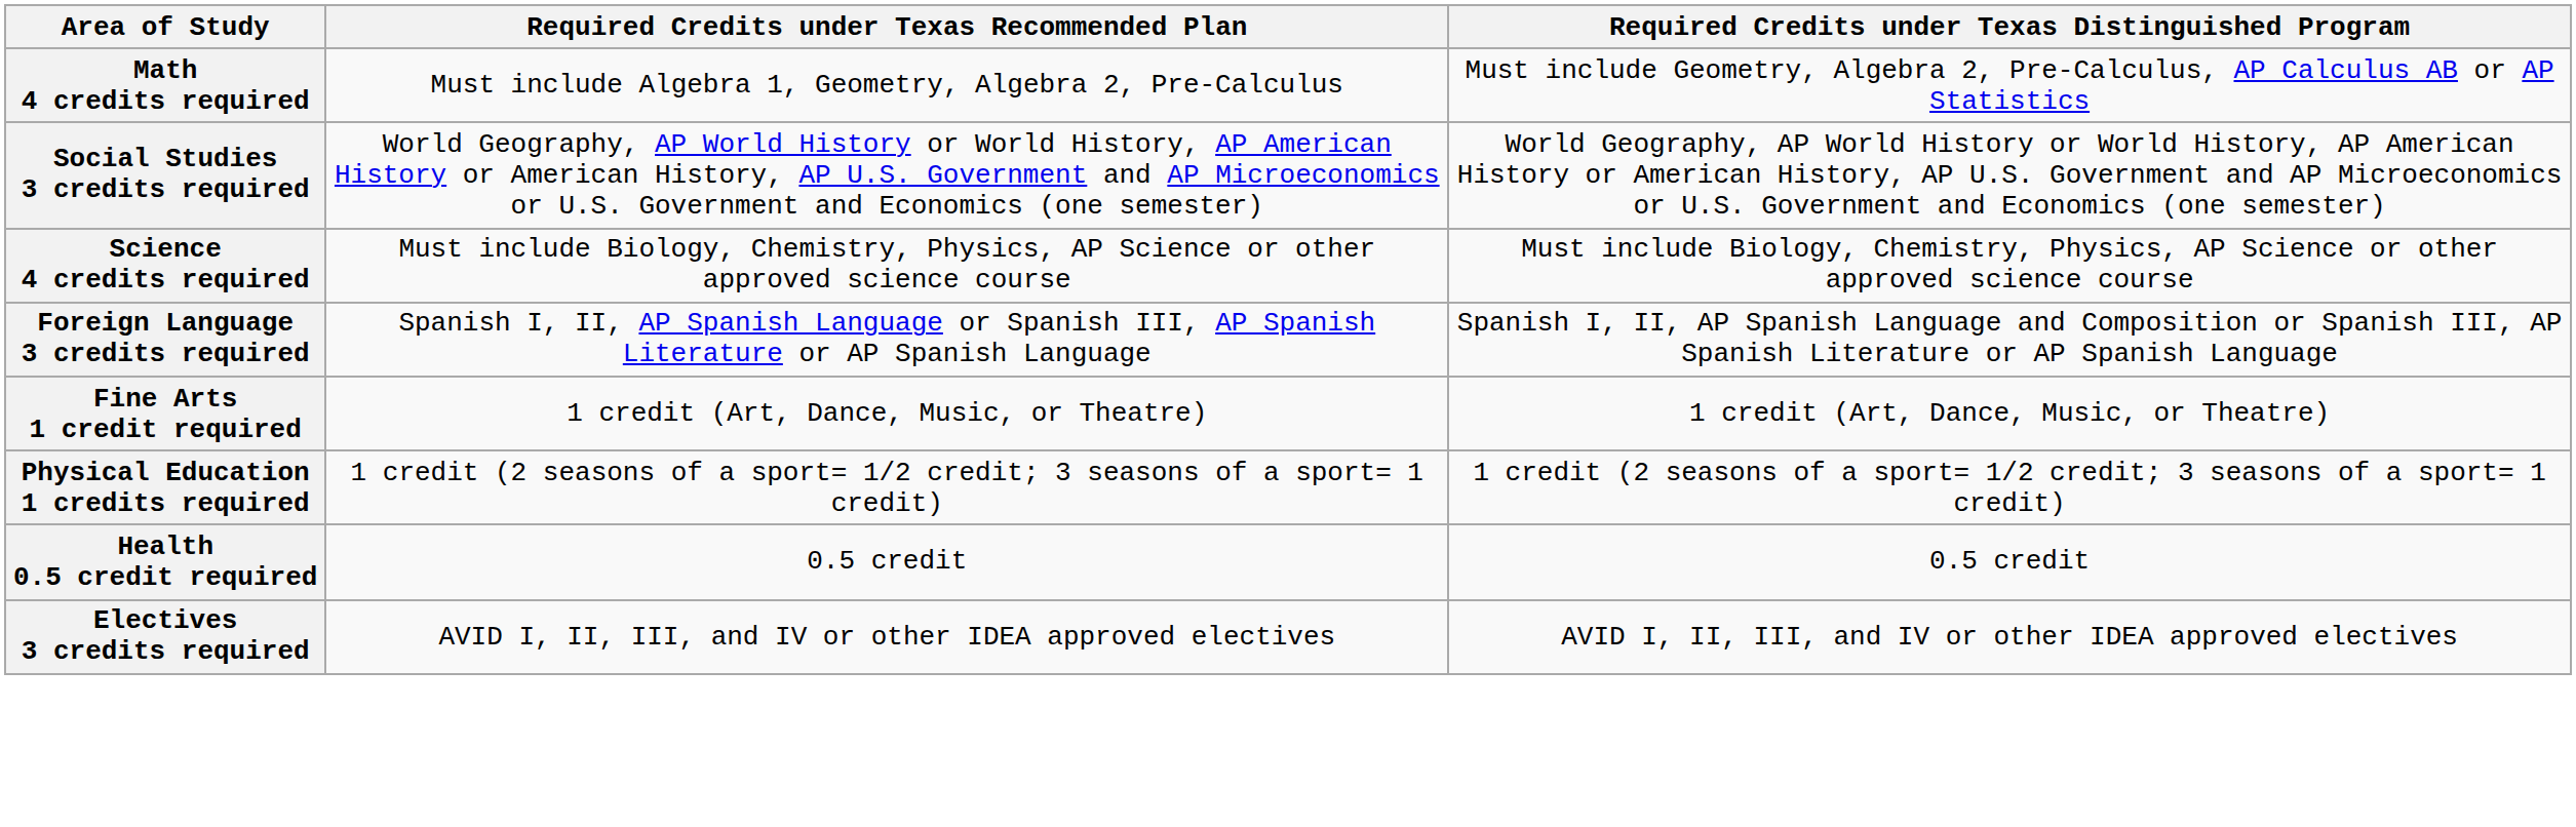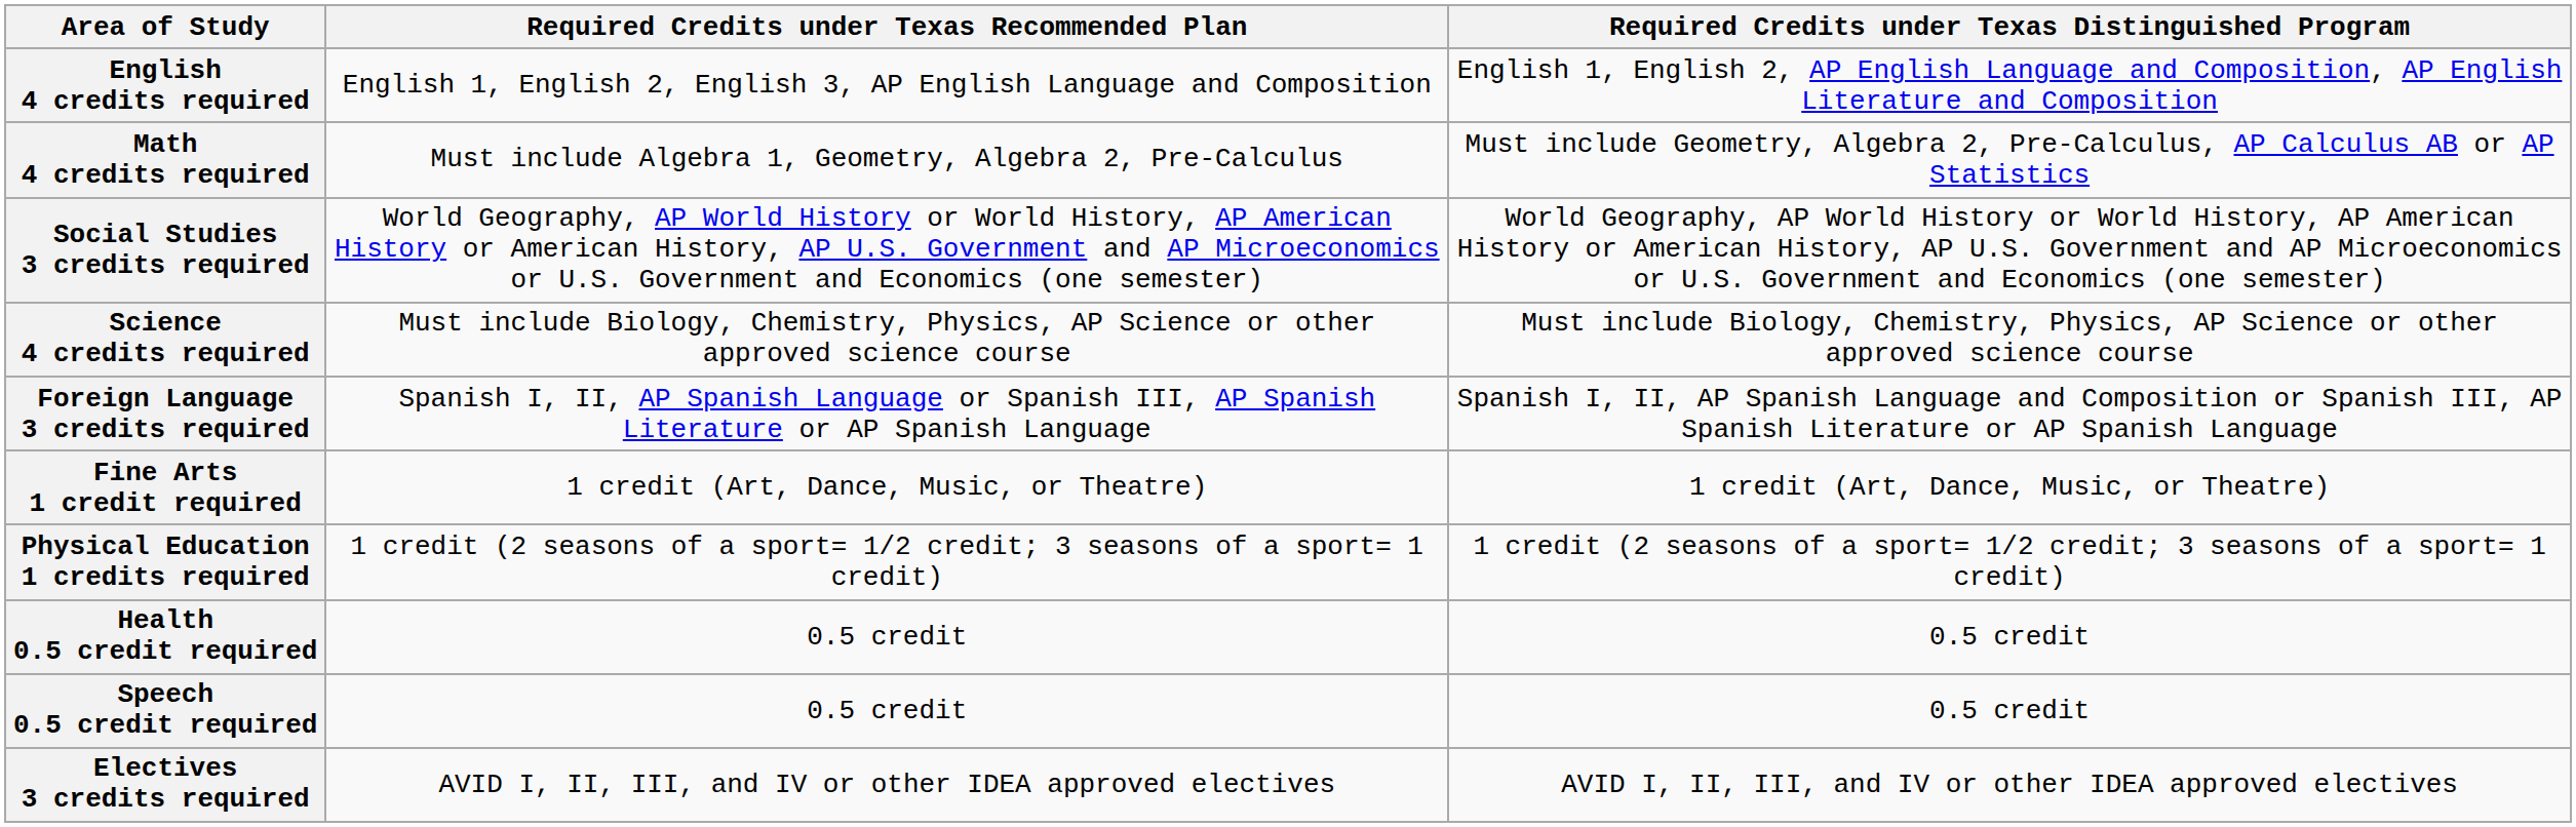 <table class="wikitable">
 <tr>
 <th align="left" width="150pt">Area of Study</th>
 <th align="center">Required Credits under Texas Recommended Plan</th>
 <th align="center">Required Credits under Texas Distinguished Program</th>
+</tr>
+<tr>
+<th align="left" width="150pt">English<br>4 credits required</th>
+<td align="center">English 1, English 2, English 3, AP English Language and Composition</td>
+<td align="center">English 1, English 2, <a href='#'>AP English Language and Composition</a>, <a href='#'>AP English Literature and Composition</a></td>
 </tr>
 <tr>
 <th align="left" width="150pt">Math<br>4 credits required</th>
 <td align="center">Must include Algebra 1, Geometry, Algebra 2, Pre-Calculus</td>
 <td align="center">Must include Geometry, Algebra 2, Pre-Calculus, <a href='#'>AP Calculus AB</a> or <a href='#'>AP Statistics</a></td>
 </tr>
 <tr>
 <th align="center" width="150pt">Social Studies<br>3 credits required</th>
 <td align="center">World Geography, <a href='#'>AP World History</a> or World History, <a href='#'>AP American History</a> or American History, <a href='#'>AP U.S. Government</a> and <a href='#'>AP Microeconomics</a> or U.S. Government and Economics (one semester)</td>
 <td align="center">World Geography, AP World History or World History, AP American History or American History, AP U.S. Government and AP Microeconomics or U.S. Government and Economics (one semester)</td>
 </tr>
 <tr>
 <th align="center" width="150pt">Science<br>4 credits required</th>
 <td align="center">Must include Biology, Chemistry, Physics, AP Science or other approved science course</td>
 <td align="center">Must include Biology, Chemistry, Physics, AP Science or other approved science course</td>
 </tr>
 <tr>
 <th align="center" width="150pt">Foreign Language<br>3 credits required</th>
 <td align="center">Spanish I, II, <a href='#'>AP Spanish Language</a> or Spanish III, <a href='#'>AP Spanish Literature</a> or AP Spanish Language</td>
 <td align="center">Spanish I, II, AP Spanish Language and Composition or Spanish III, AP Spanish Literature or AP Spanish Language</td>
 </tr>
 <tr>
 <th align="center" width="150pt">Fine Arts<br>1 credit required</th>
 <td align="center">1 credit (Art, Dance, Music, or Theatre)</td>
 <td align="center">1 credit (Art, Dance, Music, or Theatre)</td>
 </tr>
 <tr>
 <th align="center" width="150pt">Physical Education<br>1 credits required</th>
 <td align="center">1 credit (2 seasons of a sport= 1/2 credit; 3 seasons of a sport= 1 credit)</td>
 <td align="center">1 credit (2 seasons of a sport= 1/2 credit; 3 seasons of a sport= 1 credit)</td>
 </tr>
 <tr>
 <th align="center" width="150pt">Health<br>0.5 credit required</th>
 <td align="center">0.5 credit</td>
 <td align="center">0.5 credit</td>
 </tr>
 <tr>
+<th align="center" width="150pt">Speech<br>0.5 credit required</th>
+<td align="center">0.5 credit</td>
+<td align="center">0.5 credit</td>
+</tr>
+<tr>
 <th align="center" width="150pt">Electives<br>3 credits required</th>
 <td align="center">AVID I, II, III, and IV or other IDEA approved electives</td>
 <td align="center">AVID I, II, III, and IV or other IDEA approved electives</td>
 </tr>
 <tr>
 </tr>
 </table>
